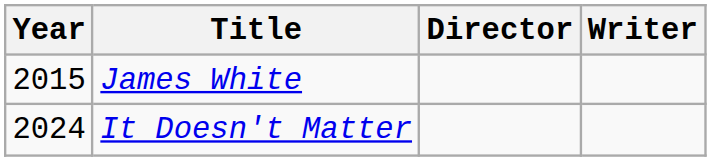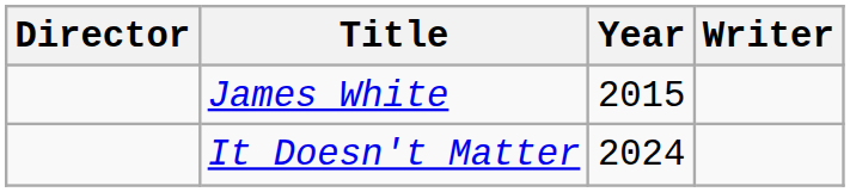 <table class="wikitable">
 <tr>
+<th>Director</th>
+<th>Title</th>
 <th>Year</th>
-<th>Title</th>
-<th>Director</th>
 <th>Writer</th>
 </tr>
 <tr>
+<td></td>
+<td><em><a href='#'>James White</a></em></td>
 <td>2015</td>
-<td><em><a href='#'>James White</a></em></td>
-<td></td>
 <td></td>
 </tr>
 <tr>
+<td></td>
+<td><em><a href='#'>It Doesn't Matter</a></em></td>
 <td>2024</td>
-<td><em><a href='#'>It Doesn't Matter</a></em></td>
-<td></td>
 <td></td>
 </tr>
 </table>
